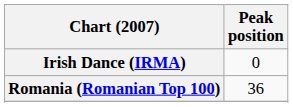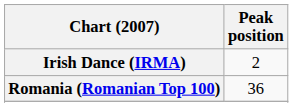 <table class="wikitable sortable plainrowheaders">
 <tr>
 <th>Chart (2007)</th>
 <th>Peak<br>position</th>
 </tr>
 <tr>
 <th scope="row">Irish Dance (<a href='#'>IRMA</a>)</th>
-<td align="center">0</td>
+<td align="center">2</td>
 </tr>
 <tr>
 <th scope="row">Romania (<a href='#'>Romanian Top 100</a>)</th>
 <td align="center">36</td>
 </tr>
 <tr>
 </tr>
 <tr>
 </tr>
 <tr>
 </tr>
 </table>
